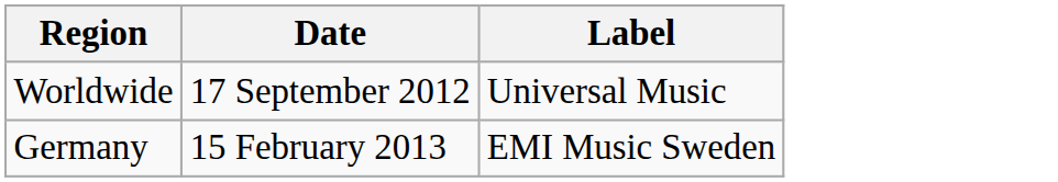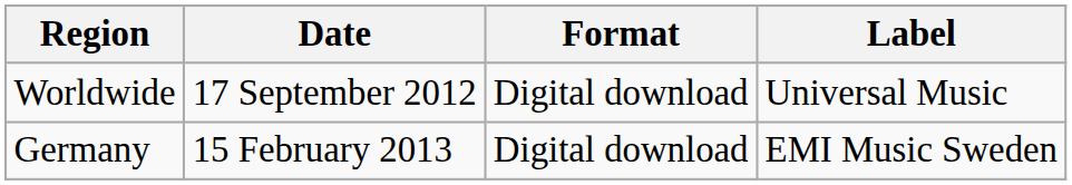 <table class=wikitable>
 <tr>
 <th scope="col">Region</th>
 <th scope="col">Date</th>
+<th scope="col">Format</th>
 <th scope="col">Label</th>
 </tr>
 <tr>
 <td>Worldwide</td>
 <td>17 September 2012</td>
+<td>Digital download</td>
 <td>Universal Music</td>
 </tr>
 <tr>
 <td>Germany</td>
 <td>15 February 2013</td>
+<td>Digital download</td>
 <td>EMI Music Sweden</td>
 </tr>
 </table>
